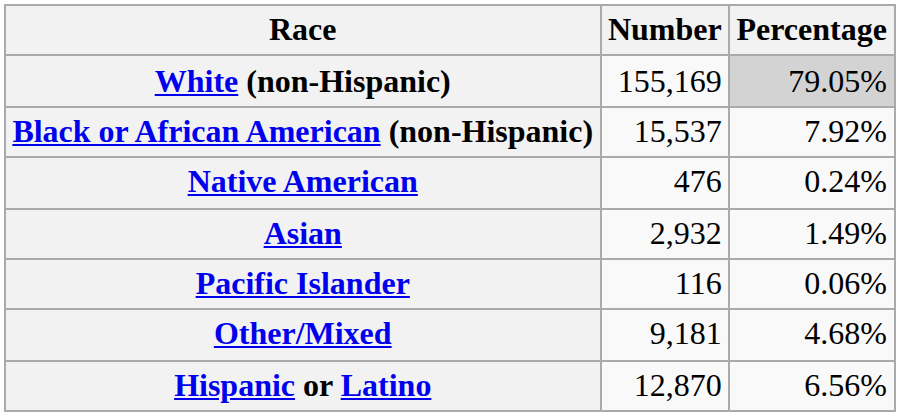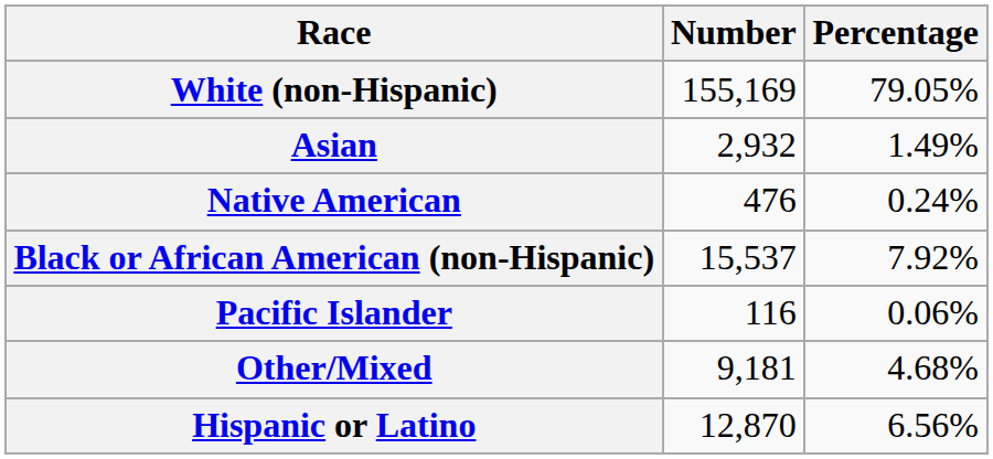 <table class="wikitable" style="text-align:right">
 <tr>
 <th scope="col">Race</th>
 <th scope="col">Number</th>
 <th scope="col">Percentage</th>
 </tr>
 <tr>
 <th scope="row"><a href='#'>White</a> (non-Hispanic)</th>
 <td>155,169</td>
-<td style="background: lightgrey;">79.05%</td>
+<td>79.05%</td>
 </tr>
 <tr>
-<th scope="row"><a href='#'>Black or African American</a> (non-Hispanic)</th>
-<td>15,537</td>
-<td>7.92%</td>
+<th scope="row"><a href='#'>Asian</a></th>
+<td>2,932</td>
+<td>1.49%</td>
 </tr>
 <tr>
 <th scope="row"><a href='#'>Native American</a></th>
 <td>476</td>
 <td>0.24%</td>
 </tr>
 <tr>
-<th scope="row"><a href='#'>Asian</a></th>
-<td>2,932</td>
-<td>1.49%</td>
+<th scope="row"><a href='#'>Black or African American</a> (non-Hispanic)</th>
+<td>15,537</td>
+<td>7.92%</td>
 </tr>
 <tr>
 <th scope="row"><a href='#'>Pacific Islander</a></th>
 <td>116</td>
 <td>0.06%</td>
 </tr>
 <tr>
 <th scope="row"><a href='#'>Other/Mixed</a></th>
 <td>9,181</td>
 <td>4.68%</td>
 </tr>
 <tr>
 <th scope="row"><a href='#'>Hispanic</a> or <a href='#'>Latino</a></th>
 <td>12,870</td>
 <td>6.56%</td>
 </tr>
 </table>
